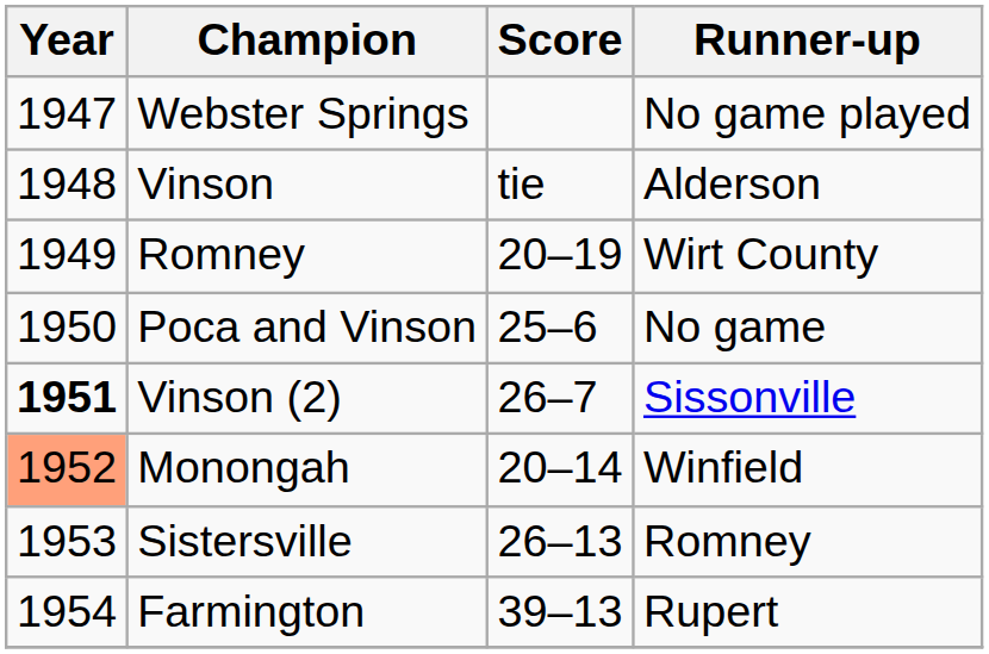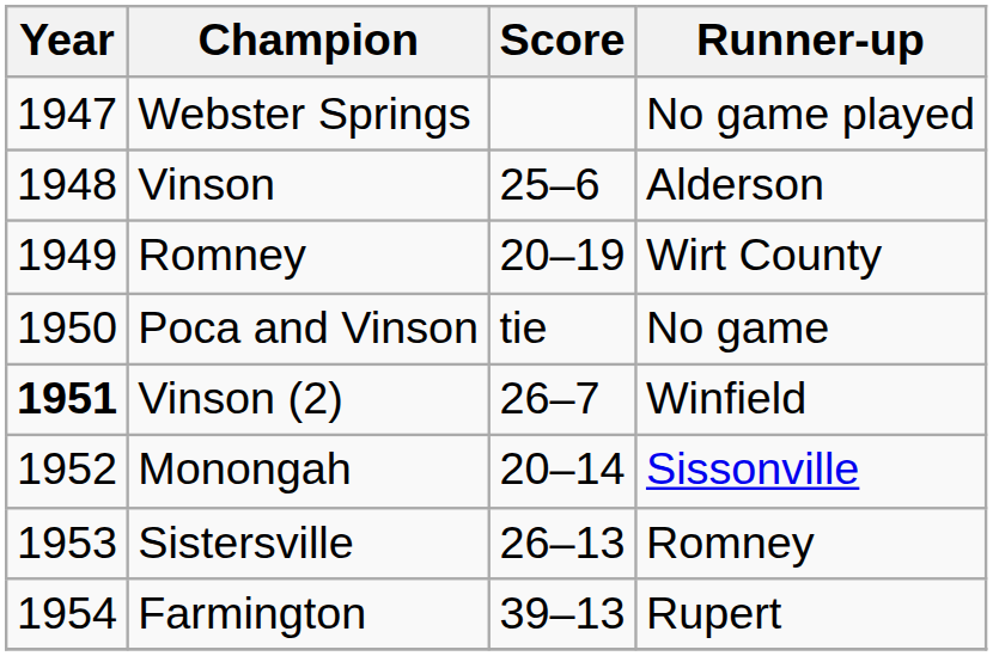 <table class="wikitable">
 <tr>
 <th>Year</th>
 <th>Champion</th>
 <th>Score</th>
 <th>Runner-up</th>
 </tr>
 <tr>
 <td>1947</td>
 <td>Webster Springs</td>
 <td></td>
 <td>No game played</td>
 </tr>
 <tr>
 <td>1948</td>
 <td>Vinson</td>
-<td>tie</td>
+<td>25–6</td>
 <td>Alderson</td>
 </tr>
 <tr>
 <td>1949</td>
 <td>Romney</td>
 <td>20–19</td>
 <td>Wirt County</td>
 </tr>
 <tr>
 <td>1950</td>
 <td>Poca and Vinson</td>
-<td>25–6</td>
+<td>tie</td>
 <td>No game</td>
 </tr>
 <tr>
 <td><strong>1951</strong></td>
 <td>Vinson (2)</td>
 <td>26–7</td>
-<td><a href='#'>Sissonville</a></td>
+<td>Winfield</td>
 </tr>
 <tr>
-<td style="background: lightsalmon;">1952</td>
+<td>1952</td>
 <td>Monongah</td>
 <td>20–14</td>
-<td>Winfield</td>
+<td><a href='#'>Sissonville</a></td>
 </tr>
 <tr>
 <td>1953</td>
 <td>Sistersville</td>
 <td>26–13</td>
 <td>Romney</td>
 </tr>
 <tr>
 <td>1954</td>
 <td>Farmington</td>
 <td>39–13</td>
 <td>Rupert</td>
 </tr>
 <tr>
 </tr>
 </table>
